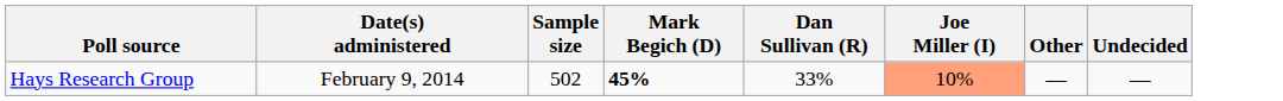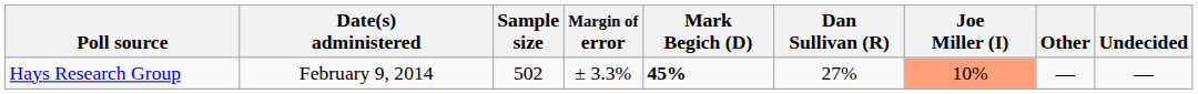 <table class="wikitable">
 <tr valign= bottom>
 <th style="width:185px;">Poll source</th>
 <th style="width:200px;">Date(s)<br>administered</th>
 <th class=small>Sample<br>size</th>
+<th class=small><small>Margin of</small><br>error</th>
 <th style="width:100px;">Mark<br>Begich (D)</th>
 <th style="width:100px;">Dan<br>Sullivan (R)</th>
 <th style="width:100px;">Joe<br>Miller (I)</th>
 <th>Other</th>
 <th>Undecided</th>
 </tr>
 <tr>
 <td><a href='#'>Hays Research Group</a></td>
 <td align=center>February 9, 2014</td>
 <td align=center>502</td>
+<td align=center>± 3.3%</td>
 <td><strong>45%</strong></td>
-<td align=center>33%</td>
+<td align=center>27%</td>
 <td align=center style="background: lightsalmon;">10%</td>
 <td align=center>—</td>
 <td align=center>—</td>
 </tr>
 </table>
